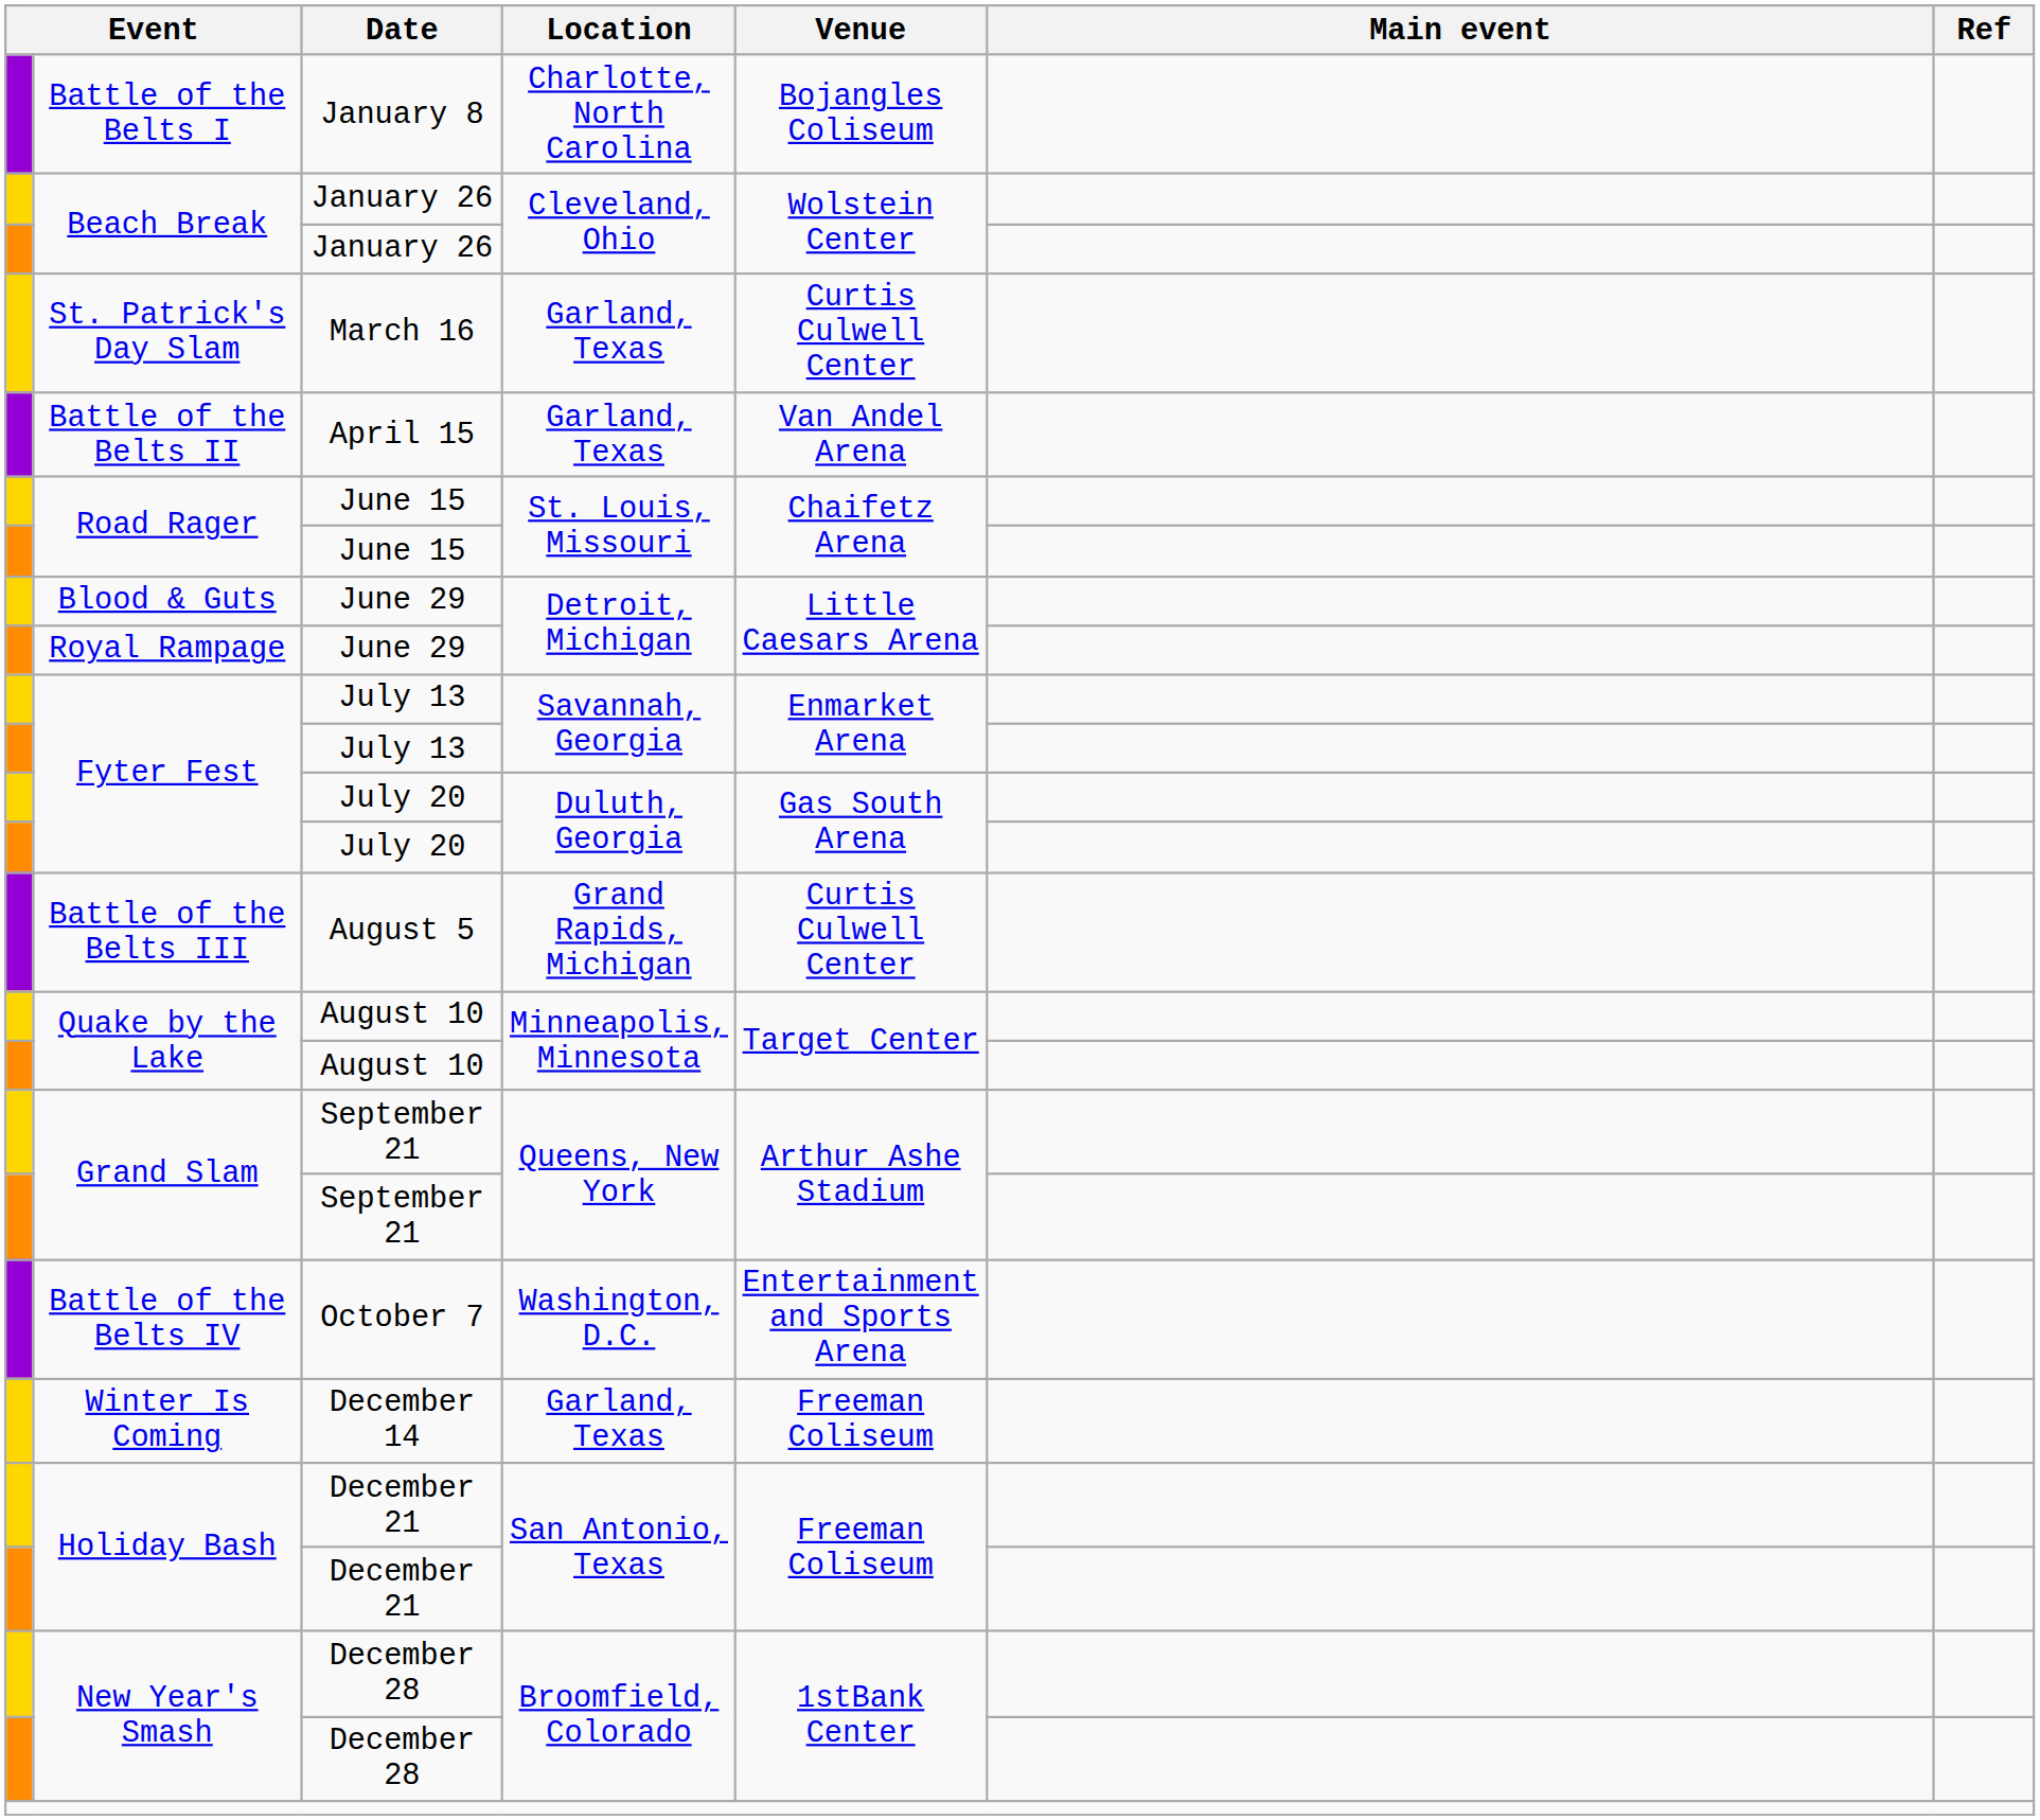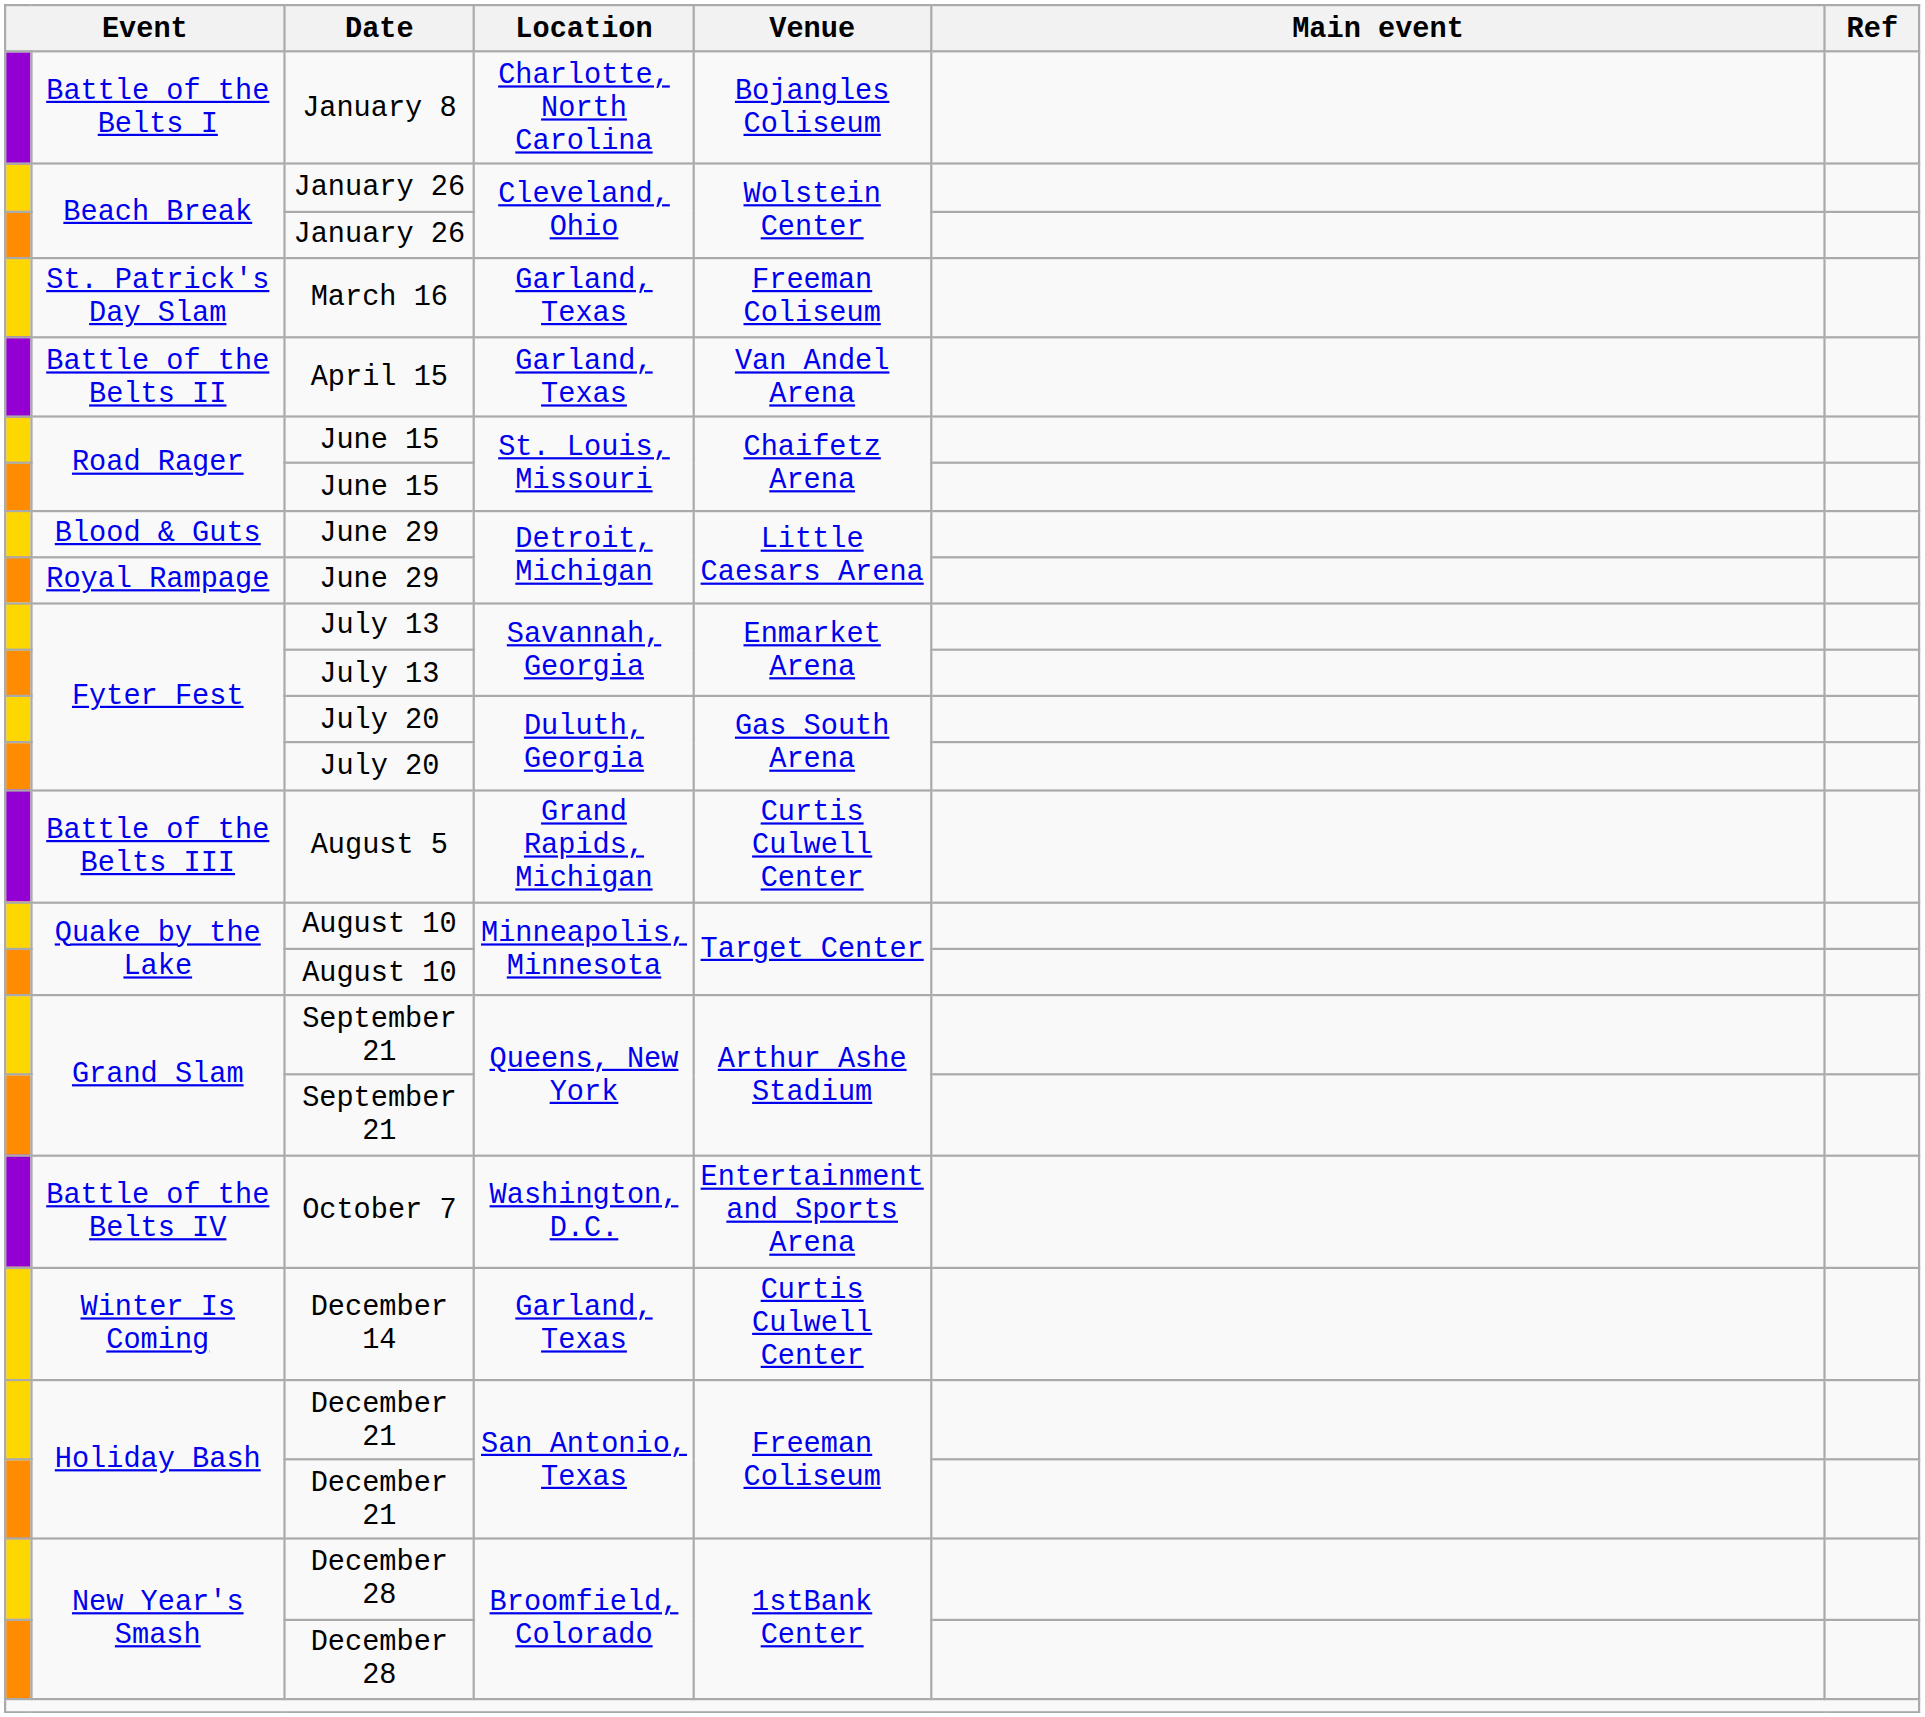 <table class="sortable wikitable succession-box" style="font-size:100%; text-align:center">
 <tr>
 <th colspan="2" scope="col" width="15%">Event</th>
 <th scope="col" width="10%">Date</th>
 <th scope="col" width="10%">Location</th>
 <th scope="col" width="10%">Venue</th>
 <th scope="col" width="50%">Main event</th>
 <th scope="col" width="5%">Ref</th>
 </tr>
 <tr>
 <td style="width:1em; background: darkviolet"></td>
 <td><a href='#'>Battle of the Belts I</a></td>
 <td>January 8</td>
 <td><a href='#'>Charlotte, North Carolina</a></td>
 <td><a href='#'>Bojangles Coliseum</a></td>
 <td></td>
 <td></td>
 </tr>
 <tr>
 <td style="background: gold"></td>
 <td rowspan="2"><a href='#'>Beach Break</a></td>
 <td>January 26</td>
 <td rowspan="2"><a href='#'>Cleveland, Ohio</a></td>
 <td rowspan="2"><a href='#'>Wolstein Center</a></td>
 <td></td>
 <td></td>
 </tr>
 <tr>
 <td style="background: darkorange"></td>
 <td>January 26 <br> </td>
 <td></td>
 <td></td>
 </tr>
 <tr>
 <td style="background: gold"></td>
 <td><a href='#'>St. Patrick's Day Slam</a></td>
 <td>March 16</td>
 <td><a href='#'>Garland, Texas</a></td>
-<td><a href='#'>Curtis Culwell Center</a></td>
+<td><a href='#'>Freeman Coliseum</a></td>
 <td></td>
 <td></td>
 </tr>
 <tr>
 <td style="background: darkviolet"></td>
 <td><a href='#'>Battle of the Belts II</a></td>
 <td>April 15 <br> </td>
 <td><a href='#'>Garland, Texas</a></td>
 <td><a href='#'>Van Andel Arena</a></td>
 <td></td>
 <td></td>
 </tr>
 <tr>
 <td style="background: gold"></td>
 <td rowspan="2"><a href='#'>Road Rager</a></td>
 <td>June 15</td>
 <td rowspan="2"><a href='#'>St. Louis, Missouri</a></td>
 <td rowspan="2"><a href='#'>Chaifetz Arena</a></td>
 <td></td>
 <td></td>
 </tr>
 <tr>
 <td style="background: darkorange"></td>
 <td>June 15 <br> </td>
 <td></td>
 <td></td>
 </tr>
 <tr>
 <td style="background: gold"></td>
 <td><a href='#'>Blood & Guts</a></td>
 <td>June 29</td>
 <td rowspan="2"><a href='#'>Detroit, Michigan</a></td>
 <td rowspan="2"><a href='#'>Little Caesars Arena</a></td>
 <td></td>
 <td></td>
 </tr>
 <tr>
 <td style="background: darkorange"></td>
 <td><a href='#'>Royal Rampage</a></td>
 <td>June 29 <br> </td>
 <td></td>
 <td></td>
 </tr>
 <tr>
 <td style="background: gold"></td>
 <td rowspan="4"><a href='#'>Fyter Fest</a></td>
 <td>July 13</td>
 <td rowspan="2"><a href='#'>Savannah, Georgia</a></td>
 <td rowspan="2"><a href='#'>Enmarket Arena</a></td>
 <td></td>
 <td></td>
 </tr>
 <tr>
 <td style="background: darkorange"></td>
 <td>July 13 <br> </td>
 <td></td>
 <td></td>
 </tr>
 <tr>
 <td style="background: gold"></td>
 <td>July 20</td>
 <td rowspan="2"><a href='#'>Duluth, Georgia</a></td>
 <td rowspan="2"><a href='#'>Gas South Arena</a></td>
 <td> <br> </td>
 <td></td>
 </tr>
 <tr>
 <td style="background: darkorange"></td>
 <td>July 20 <br> </td>
 <td></td>
 <td></td>
 </tr>
 <tr>
 <td style="background: darkviolet"></td>
 <td><a href='#'>Battle of the Belts III</a></td>
 <td>August 5 <br> </td>
 <td><a href='#'>Grand Rapids, Michigan</a></td>
 <td><a href='#'>Curtis Culwell Center</a></td>
 <td></td>
 <td></td>
 </tr>
 <tr>
 <td style="background: gold"></td>
 <td rowspan="2"><a href='#'>Quake by the Lake</a></td>
 <td>August 10</td>
 <td rowspan="2"><a href='#'>Minneapolis, Minnesota</a></td>
 <td rowspan="2"><a href='#'>Target Center</a></td>
 <td></td>
 <td></td>
 </tr>
 <tr>
 <td style="background: darkorange"></td>
 <td>August 10 <br> </td>
 <td></td>
 <td></td>
 </tr>
 <tr>
 <td style="background: gold"></td>
 <td rowspan="2"><a href='#'>Grand Slam</a></td>
 <td>September 21</td>
 <td rowspan="2"><a href='#'>Queens, New York</a></td>
 <td rowspan="2"><a href='#'>Arthur Ashe Stadium</a></td>
 <td></td>
 <td></td>
 </tr>
 <tr>
 <td style="background: darkorange"></td>
 <td>September 21 <br> </td>
 <td></td>
 <td></td>
 </tr>
 <tr>
 <td style="background: darkviolet"></td>
 <td><a href='#'>Battle of the Belts IV</a></td>
 <td>October 7</td>
 <td><a href='#'>Washington, D.C.</a></td>
 <td><a href='#'>Entertainment and Sports Arena</a></td>
 <td></td>
 <td></td>
 </tr>
 <tr>
 <td style="background: gold"></td>
 <td><a href='#'>Winter Is Coming</a></td>
 <td>December 14</td>
 <td><a href='#'>Garland, Texas</a></td>
-<td><a href='#'>Freeman Coliseum</a></td>
+<td><a href='#'>Curtis Culwell Center</a></td>
 <td></td>
 <td></td>
 </tr>
 <tr>
 <td style="background: gold"></td>
 <td rowspan="2"><a href='#'>Holiday Bash</a></td>
 <td>December 21</td>
 <td rowspan="2"><a href='#'>San Antonio, Texas</a></td>
 <td rowspan="2"><a href='#'>Freeman Coliseum</a></td>
 <td></td>
 <td></td>
 </tr>
 <tr>
 <td style="background: darkorange"></td>
 <td>December 21 <br> </td>
 <td></td>
 <td></td>
 </tr>
 <tr>
 <td style="background: gold"></td>
 <td rowspan="2"><a href='#'>New Year's Smash</a></td>
 <td>December 28</td>
 <td rowspan="2"><a href='#'>Broomfield, Colorado</a></td>
 <td rowspan="2"><a href='#'>1stBank Center</a></td>
 <td></td>
 <td></td>
 </tr>
 <tr>
 <td style="background: darkorange"></td>
 <td>December 28 <br> </td>
 <td></td>
 <td></td>
 </tr>
 <tr>
 <td colspan="7"></td>
 </tr>
 </table>
